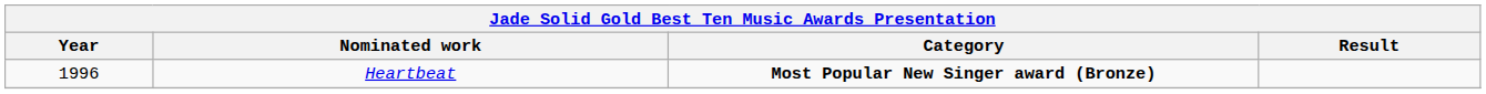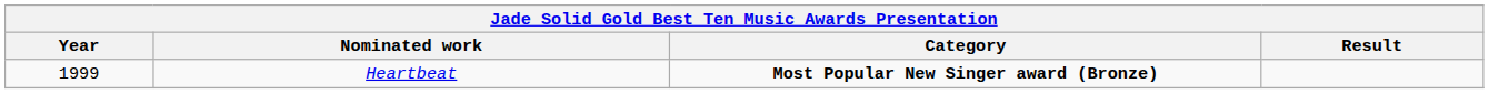 <table width="90%" class="wikitable">
 <tr>
 <th colspan="4" align="center"><a href='#'>Jade Solid Gold Best Ten Music Awards Presentation</a></th>
 </tr>
 <tr>
 <th width="10%">Year</th>
 <th width="35%">Nominated work</th>
 <th width="40%">Category</th>
 <th width="15%">Result</th>
 </tr>
 <tr>
-<td align="center">1996</td>
+<td align="center">1999</td>
 <td align="center"><em><a href='#'>Heartbeat</a></em></td>
 <td align="center"><strong>Most Popular New Singer award (Bronze)</strong></td>
 <td></td>
 </tr>
 <tr>
 </tr>
 </table>
